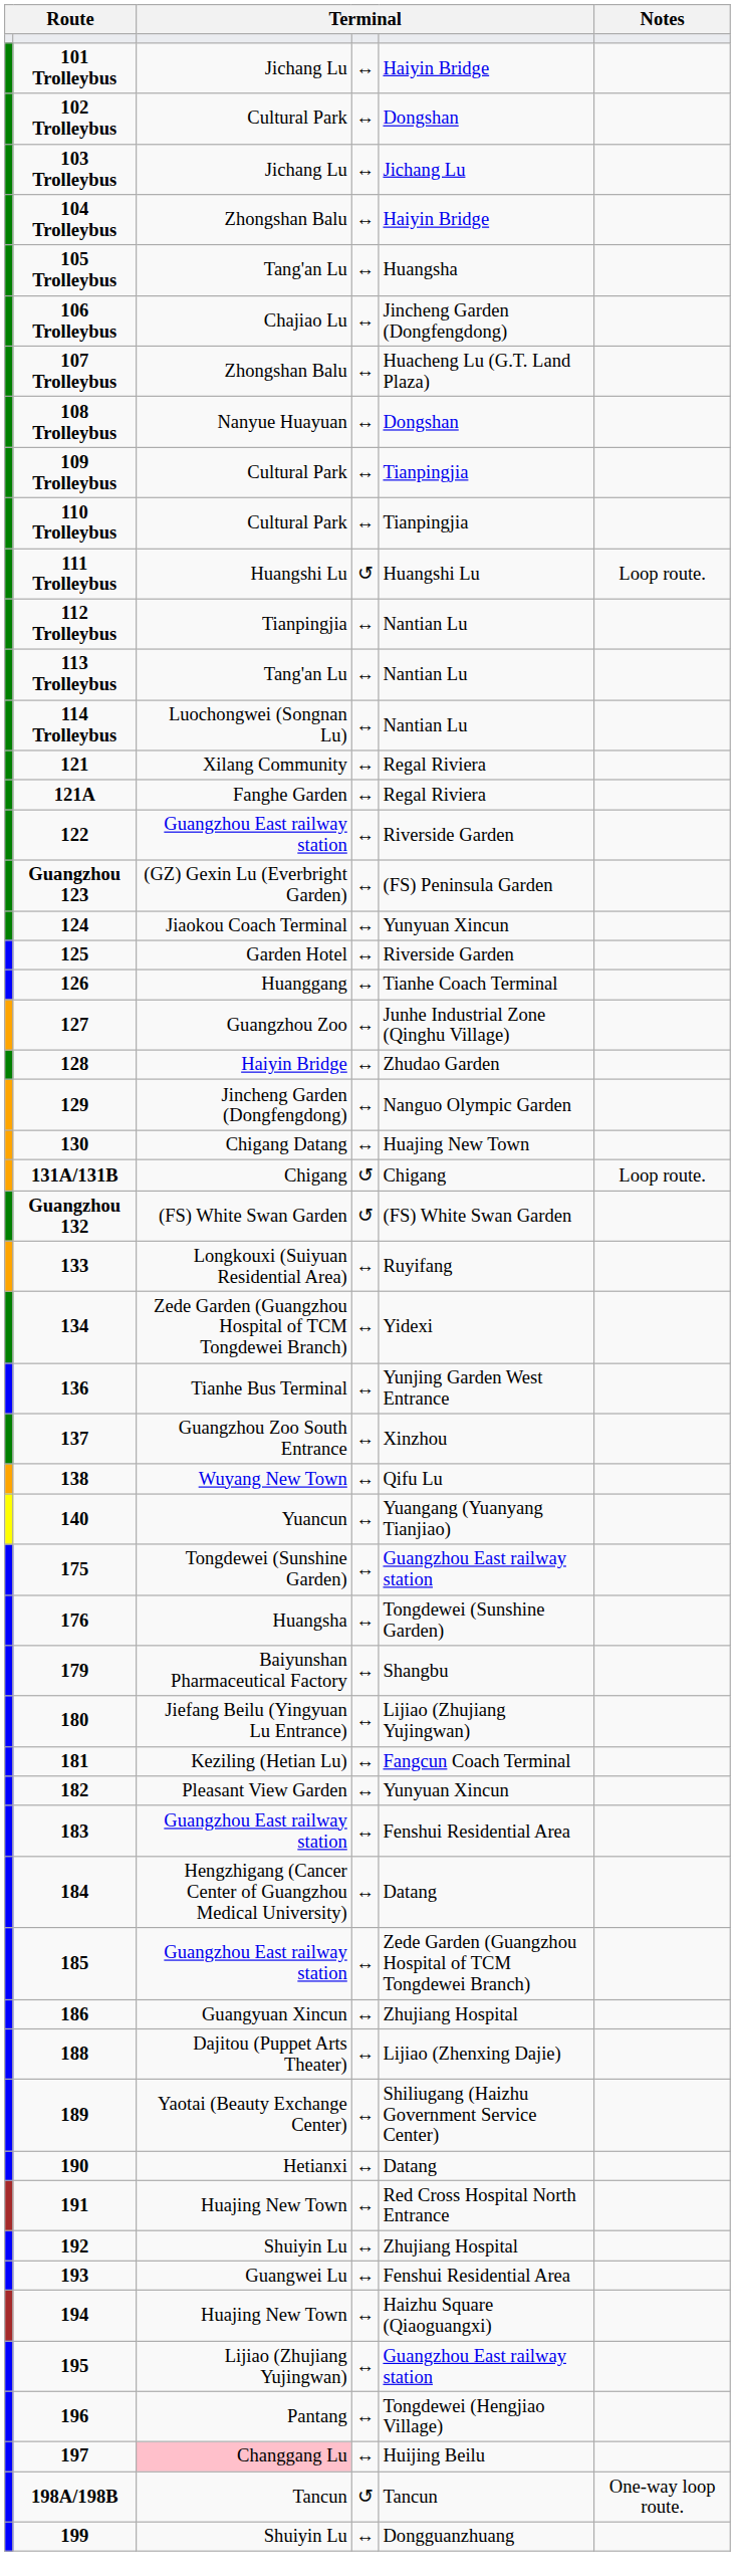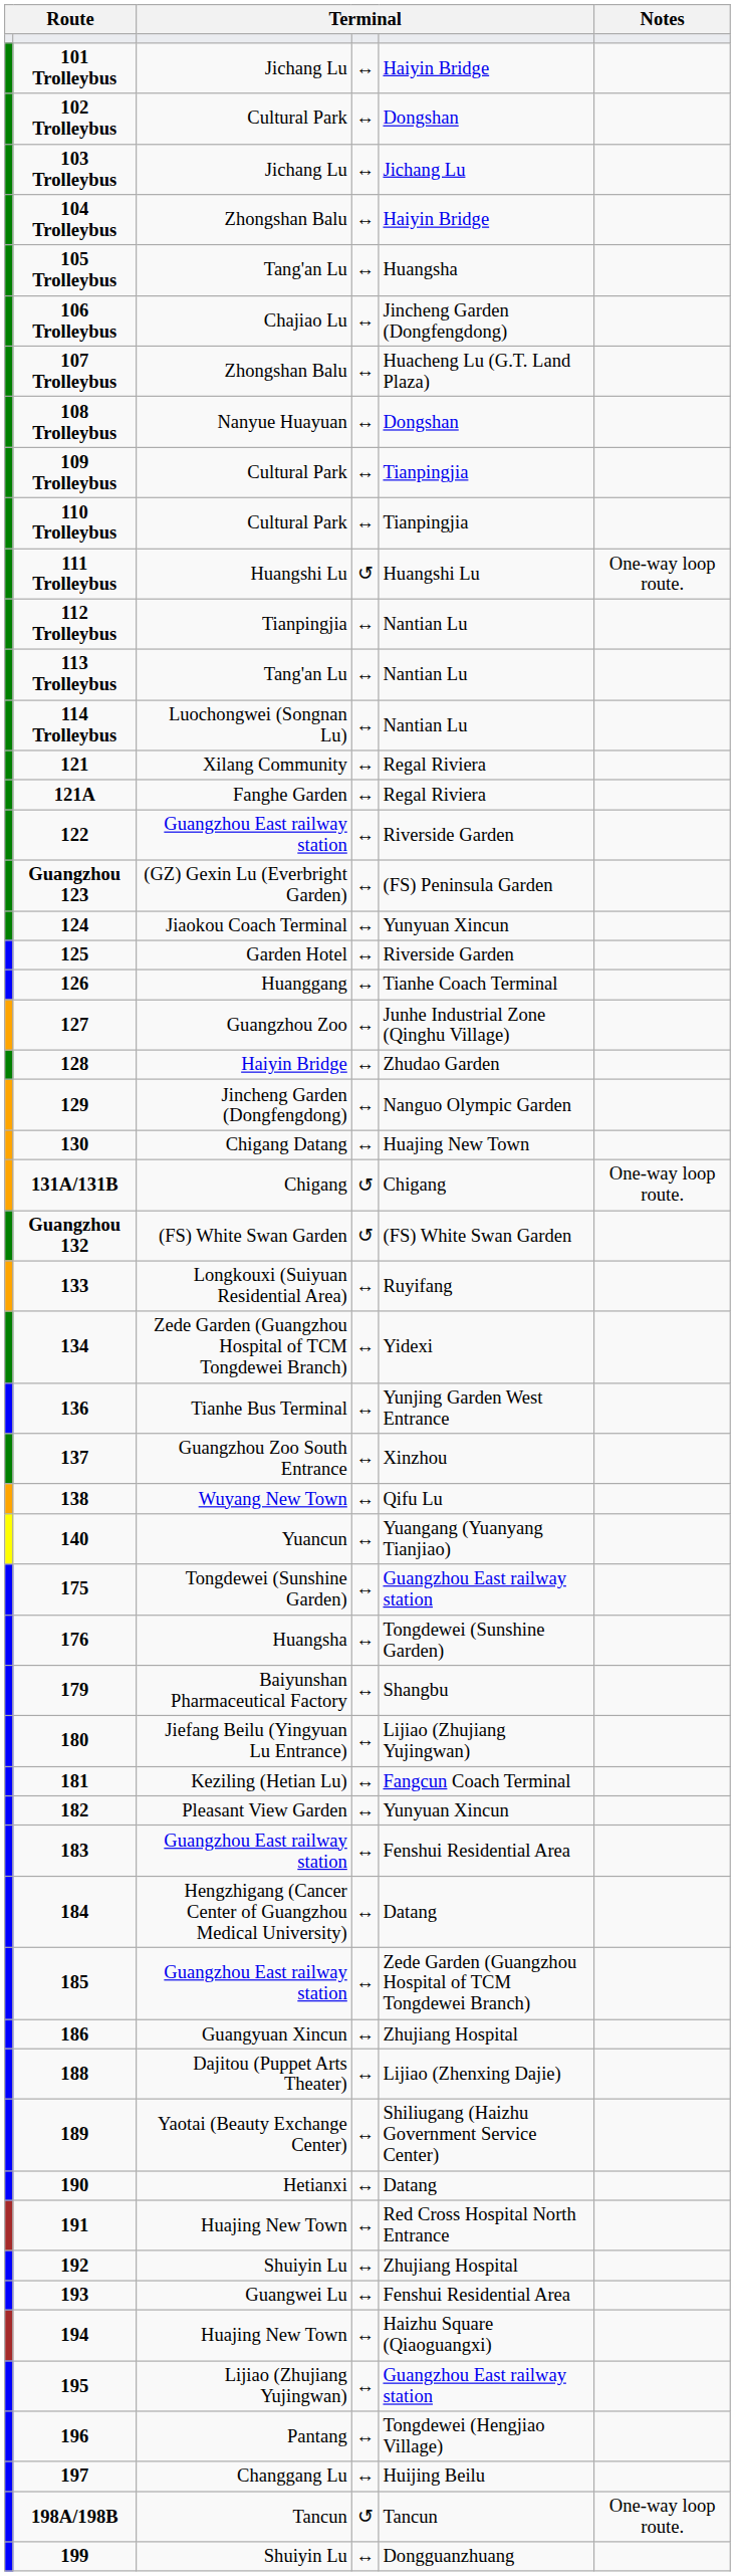 <table class="wikitable sortable" style="width:100%; text-align:center;">
 <tr>
 <th colspan="2" width="18%">Route</th>
 <th colspan="3">Terminal</th>
 <th width="19%">Notes</th>
 </tr>
 <tr style="background:#EAECF0" height=0>
 <td width="1%"></td>
 <td></td>
 <td width="30%"></td>
 <td></td>
 <td width="30%"></td>
 <td></td>
 </tr>
 <tr>
 <td style="background:green"></td>
 <td><strong>101 Trolleybus</strong></td>
 <td align=right>Jichang Lu</td>
 <td>↔</td>
 <td align=left><a href='#'>Haiyin Bridge</a></td>
 <td></td>
 </tr>
 <tr>
 <td style="background:green"></td>
 <td><strong>102 Trolleybus</strong></td>
 <td align=right>Cultural Park</td>
 <td>↔</td>
 <td align=left><a href='#'>Dongshan</a></td>
 <td></td>
 </tr>
 <tr>
 <td style="background:green"></td>
 <td><strong>103 Trolleybus</strong></td>
 <td align=right>Jichang Lu</td>
 <td>↔</td>
 <td align=left><a href='#'>Jichang Lu</a></td>
 <td></td>
 </tr>
 <tr>
 <td style="background:green"></td>
 <td><strong>104 Trolleybus</strong></td>
 <td align=right>Zhongshan Balu</td>
 <td>↔</td>
 <td align=left><a href='#'>Haiyin Bridge</a></td>
 <td></td>
 </tr>
 <tr>
 <td style="background:green"></td>
 <td><strong>105 Trolleybus</strong></td>
 <td align=right>Tang'an Lu</td>
 <td>↔</td>
 <td align=left>Huangsha</td>
 <td></td>
 </tr>
 <tr>
 <td style="background:green"></td>
 <td><strong>106 Trolleybus</strong></td>
 <td align=right>Chajiao Lu</td>
 <td>↔</td>
 <td align=left>Jincheng Garden (Dongfengdong)</td>
 <td></td>
 </tr>
 <tr>
 <td style="background:green"></td>
 <td><strong>107 Trolleybus</strong></td>
 <td align=right>Zhongshan Balu</td>
 <td>↔</td>
 <td align=left>Huacheng Lu (G.T. Land Plaza)</td>
 <td></td>
 </tr>
 <tr>
 <td style="background:green"></td>
 <td><strong>108 Trolleybus</strong></td>
 <td align=right>Nanyue Huayuan</td>
 <td>↔</td>
 <td align=left><a href='#'>Dongshan</a></td>
 <td></td>
 </tr>
 <tr>
 <td style="background:green"></td>
 <td><strong>109 Trolleybus</strong></td>
 <td align=right>Cultural Park</td>
 <td>↔</td>
 <td align=left><a href='#'>Tianpingjia</a></td>
 <td></td>
 </tr>
 <tr>
 <td style="background:green"></td>
 <td><strong>110 Trolleybus</strong></td>
 <td align=right>Cultural Park</td>
 <td>↔</td>
 <td align=left>Tianpingjia</td>
 <td></td>
 </tr>
 <tr>
 <td style="background:green"></td>
 <td><strong>111 Trolleybus</strong></td>
 <td align=right>Huangshi Lu</td>
 <td>↺</td>
 <td align=left>Huangshi Lu</td>
-<td>Loop route.</td>
+<td>One-way loop route.</td>
 </tr>
 <tr>
 <td style="background:green"></td>
 <td><strong>112 Trolleybus</strong></td>
 <td align=right>Tianpingjia</td>
 <td>↔</td>
 <td align=left>Nantian Lu</td>
 <td></td>
 </tr>
 <tr>
 <td style="background:green"></td>
 <td><strong>113 Trolleybus</strong></td>
 <td align=right>Tang'an Lu</td>
 <td>↔</td>
 <td align=left>Nantian Lu</td>
 <td></td>
 </tr>
 <tr>
 <td style="background:green"></td>
 <td><strong>114 Trolleybus</strong></td>
 <td align=right>Luochongwei (Songnan Lu)</td>
 <td>↔</td>
 <td align=left>Nantian Lu</td>
 <td></td>
 </tr>
 <tr>
 <td style="background:green"></td>
 <td><strong>121</strong></td>
 <td align=right>Xilang Community</td>
 <td>↔</td>
 <td align=left>Regal Riviera</td>
 <td></td>
 </tr>
 <tr>
 <td style="background:green"></td>
 <td><strong>121A</strong></td>
 <td align=right>Fanghe Garden</td>
 <td>↔</td>
 <td align=left>Regal Riviera</td>
 <td></td>
 </tr>
 <tr>
 <td style="background:green"></td>
 <td><strong>122</strong></td>
 <td align=right><a href='#'>Guangzhou East railway station</a></td>
 <td>↔</td>
 <td align=left>Riverside Garden</td>
 <td></td>
 </tr>
 <tr>
 <td style="background:green"></td>
 <td><strong>Guangzhou 123</strong></td>
 <td align=right>(GZ) Gexin Lu (Everbright Garden)</td>
 <td>↔</td>
 <td align=left>(FS) Peninsula Garden</td>
 <td></td>
 </tr>
 <tr>
 <td style="background:green"></td>
 <td><strong>124</strong></td>
 <td align=right>Jiaokou Coach Terminal</td>
 <td>↔</td>
 <td align=left>Yunyuan Xincun</td>
 <td></td>
 </tr>
 <tr>
 <td style="background:blue"></td>
 <td><strong>125</strong></td>
 <td align=right>Garden Hotel</td>
 <td>↔</td>
 <td align=left>Riverside Garden</td>
 <td></td>
 </tr>
 <tr>
 <td style="background:blue"></td>
 <td><strong>126</strong></td>
 <td align=right>Huanggang</td>
 <td>↔</td>
 <td align=left>Tianhe Coach Terminal</td>
 <td></td>
 </tr>
 <tr>
 <td style="background:orange"></td>
 <td><strong>127</strong></td>
 <td align=right>Guangzhou Zoo</td>
 <td>↔</td>
 <td align=left>Junhe Industrial Zone (Qinghu Village)</td>
 <td></td>
 </tr>
 <tr>
 <td style="background:green"></td>
 <td><strong>128</strong></td>
 <td align=right><a href='#'>Haiyin Bridge</a></td>
 <td>↔</td>
 <td align=left>Zhudao Garden</td>
 <td></td>
 </tr>
 <tr>
 <td style="background:orange"></td>
 <td><strong>129</strong></td>
 <td align=right>Jincheng Garden (Dongfengdong)</td>
 <td>↔</td>
 <td align=left>Nanguo Olympic Garden</td>
 <td></td>
 </tr>
 <tr>
 <td style="background:orange"></td>
 <td><strong>130</strong></td>
 <td align=right>Chigang Datang</td>
 <td>↔</td>
 <td align=left>Huajing New Town</td>
 <td></td>
 </tr>
 <tr>
 <td style="background:orange"></td>
 <td><strong>131A/131B</strong></td>
 <td align=right>Chigang</td>
 <td>↺</td>
 <td align=left>Chigang</td>
-<td>Loop route.</td>
+<td>One-way loop route.</td>
 </tr>
 <tr>
 <td style="background:green"></td>
 <td><strong>Guangzhou 132</strong></td>
 <td align=right>(FS) White Swan Garden</td>
 <td>↺</td>
 <td align=left>(FS) White Swan Garden</td>
 <td></td>
 </tr>
 <tr>
 <td style="background:orange"></td>
 <td><strong>133</strong></td>
 <td align=right>Longkouxi (Suiyuan Residential Area)</td>
 <td>↔</td>
 <td align=left>Ruyifang</td>
 <td></td>
 </tr>
 <tr>
 <td style="background:green"></td>
 <td><strong>134</strong></td>
 <td align=right>Zede Garden (Guangzhou Hospital of TCM Tongdewei Branch)</td>
 <td>↔</td>
 <td align=left>Yidexi</td>
 <td></td>
 </tr>
 <tr>
 <td style="background:blue"></td>
 <td><strong>136</strong></td>
 <td align=right>Tianhe Bus Terminal</td>
 <td>↔</td>
 <td align=left>Yunjing Garden West Entrance</td>
 <td></td>
 </tr>
 <tr>
 <td style="background:green"></td>
 <td><strong>137</strong></td>
 <td align=right>Guangzhou Zoo South Entrance</td>
 <td>↔</td>
 <td align=left>Xinzhou</td>
 <td></td>
 </tr>
 <tr>
 <td style="background:orange"></td>
 <td><strong>138</strong></td>
 <td align=right><a href='#'>Wuyang New Town</a></td>
 <td>↔</td>
 <td align=left>Qifu Lu</td>
 <td></td>
 </tr>
 <tr>
 <td style="background:yellow"></td>
 <td><strong>140</strong></td>
 <td align=right>Yuancun</td>
 <td>↔</td>
 <td align=left>Yuangang (Yuanyang Tianjiao)</td>
 <td></td>
 </tr>
 <tr>
 <td style="background:blue"></td>
 <td><strong>175</strong></td>
 <td align=right>Tongdewei (Sunshine Garden)</td>
 <td>↔</td>
 <td align=left><a href='#'>Guangzhou East railway station</a></td>
 <td></td>
 </tr>
 <tr>
 <td style="background:blue"></td>
 <td><strong>176</strong></td>
 <td align=right>Huangsha</td>
 <td>↔</td>
 <td align=left>Tongdewei (Sunshine Garden)</td>
 <td></td>
 </tr>
 <tr>
 <td style="background:blue"></td>
 <td><strong>179</strong></td>
 <td align=right>Baiyunshan Pharmaceutical Factory</td>
 <td>↔</td>
 <td align=left>Shangbu</td>
 <td></td>
 </tr>
 <tr>
 <td style="background:blue"></td>
 <td><strong>180</strong></td>
 <td align=right>Jiefang Beilu (Yingyuan Lu Entrance)</td>
 <td>↔</td>
 <td align=left>Lijiao (Zhujiang Yujingwan)</td>
 <td></td>
 </tr>
 <tr>
 <td style="background:blue"></td>
 <td><strong>181</strong></td>
 <td align=right>Keziling (Hetian Lu)</td>
 <td>↔</td>
 <td align=left><a href='#'>Fangcun</a> Coach Terminal</td>
 <td></td>
 </tr>
 <tr>
 <td style="background:blue"></td>
 <td><strong>182</strong></td>
 <td align=right>Pleasant View Garden</td>
 <td>↔</td>
 <td align=left>Yunyuan Xincun</td>
 <td></td>
 </tr>
 <tr>
 <td style="background:blue"></td>
 <td><strong>183</strong></td>
 <td align=right><a href='#'>Guangzhou East railway station</a></td>
 <td>↔</td>
 <td align=left>Fenshui Residential Area</td>
 <td></td>
 </tr>
 <tr>
 <td style="background:blue"></td>
 <td><strong>184</strong></td>
 <td align=right>Hengzhigang (Cancer Center of Guangzhou Medical University)</td>
 <td>↔</td>
 <td align=left>Datang</td>
 <td></td>
 </tr>
 <tr>
 <td style="background:blue"></td>
 <td><strong>185</strong></td>
 <td align=right><a href='#'>Guangzhou East railway station</a></td>
 <td>↔</td>
 <td align=left>Zede Garden (Guangzhou Hospital of TCM Tongdewei Branch)</td>
 <td></td>
 </tr>
 <tr>
 <td style="background:blue"></td>
 <td><strong>186</strong></td>
 <td align=right>Guangyuan Xincun</td>
 <td>↔</td>
 <td align=left>Zhujiang Hospital</td>
 <td></td>
 </tr>
 <tr>
 <td style="background:blue"></td>
 <td><strong>188</strong></td>
 <td align=right>Dajitou (Puppet Arts Theater)</td>
 <td>↔</td>
 <td align=left>Lijiao (Zhenxing Dajie)</td>
 <td></td>
 </tr>
 <tr>
 <td style="background:blue"></td>
 <td><strong>189</strong></td>
 <td align=right>Yaotai (Beauty Exchange Center)</td>
 <td>↔</td>
 <td align=left>Shiliugang (Haizhu Government Service Center)</td>
 <td></td>
 </tr>
 <tr>
 <td style="background:blue"></td>
 <td><strong>190</strong></td>
 <td align=right>Hetianxi</td>
 <td>↔</td>
 <td align=left>Datang</td>
 <td></td>
 </tr>
 <tr>
 <td style="background:brown"></td>
 <td><strong>191</strong></td>
 <td align=right>Huajing New Town</td>
 <td>↔</td>
 <td align=left>Red Cross Hospital North Entrance</td>
 <td></td>
 </tr>
 <tr>
 <td style="background:blue"></td>
 <td><strong>192</strong></td>
 <td align=right>Shuiyin Lu</td>
 <td>↔</td>
 <td align=left>Zhujiang Hospital</td>
 <td></td>
 </tr>
 <tr>
 <td style="background:blue"></td>
 <td><strong>193</strong></td>
 <td align=right>Guangwei Lu</td>
 <td>↔</td>
 <td align=left>Fenshui Residential Area</td>
 <td></td>
 </tr>
 <tr>
 <td style="background:brown"></td>
 <td><strong>194</strong></td>
 <td align=right>Huajing New Town</td>
 <td>↔</td>
 <td align=left>Haizhu Square (Qiaoguangxi)</td>
 <td></td>
 </tr>
 <tr>
 <td style="background:blue"></td>
 <td><strong>195</strong></td>
 <td align=right>Lijiao (Zhujiang Yujingwan)</td>
 <td>↔</td>
 <td align=left><a href='#'>Guangzhou East railway station</a></td>
 <td></td>
 </tr>
 <tr>
 <td style="background:blue"></td>
 <td><strong>196</strong></td>
 <td align=right>Pantang</td>
 <td>↔</td>
 <td align=left>Tongdewei (Hengjiao Village)</td>
 <td></td>
 </tr>
 <tr>
 <td style="background:blue"></td>
 <td><strong>197</strong></td>
-<td align=right style="background: pink;">Changgang Lu</td>
+<td align=right>Changgang Lu</td>
 <td>↔</td>
 <td align=left>Huijing Beilu</td>
 <td></td>
 </tr>
 <tr>
 <td style="background:blue"></td>
 <td><strong>198A/198B</strong></td>
 <td align=right>Tancun</td>
 <td>↺</td>
 <td align=left>Tancun</td>
 <td>One-way loop route.</td>
 </tr>
 <tr>
 <td style="background:blue"></td>
 <td><strong>199</strong></td>
 <td align=right>Shuiyin Lu</td>
 <td>↔</td>
 <td align=left>Dongguanzhuang</td>
 <td></td>
 </tr>
 </table>
